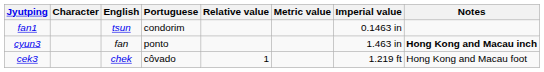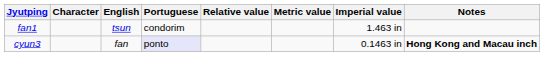 <table class="wikitable">
 <tr>
 <th><a href='#'>Jyutping</a></th>
 <th>Character</th>
 <th>English</th>
 <th>Portuguese</th>
 <th>Relative value</th>
 <th>Metric value</th>
 <th>Imperial value</th>
 <th>Notes</th>
 </tr>
 <tr>
 <td align="center"><em><a href='#'>fan1</a></em></td>
 <td align="right"></td>
 <td align="center"><em><a href='#'>tsun</a></em></td>
 <td align=left>condorim</td>
 <td align=right></td>
 <td align=right></td>
-<td align=right>0.1463 in</td>
+<td align=right>1.463 in</td>
 <td align=right></td>
 </tr>
 <tr>
 <td align="center"><em><a href='#'>cyun3</a></em></td>
 <td align="right"></td>
 <td align="center"><em>fan</em></td>
-<td align=left>ponto</td>
+<td align=left style="background: lavender;">ponto</td>
 <td align=right></td>
 <td align=right></td>
-<td align=right>1.463 in</td>
+<td align=right>0.1463 in</td>
 <td align=right><strong>Hong Kong and Macau inch</strong></td>
 </tr>
-<tr>
-<td align="center"><em><a href='#'>cek3</a></em></td>
-<td align="right"></td>
-<td align="center"><em><a href='#'>chek</a></em></td>
-<td align=left>côvado</td>
-<td align=right>1</td>
-<td align=right></td>
-<td align=right>1.219 ft</td>
-<td align=left>Hong Kong and Macau foot</td>
-</tr>
 </table>
